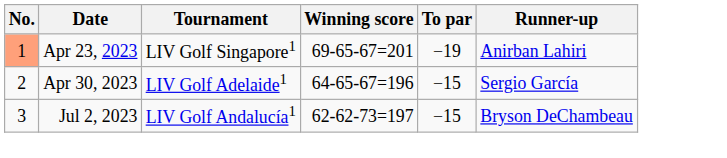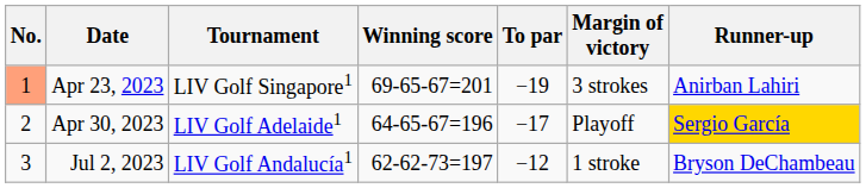 <table class="wikitable" style="font-size:95%;">
 <tr>
 <th>No.</th>
 <th>Date</th>
 <th>Tournament</th>
 <th>Winning score</th>
 <th>To par</th>
+<th>Margin of<br>victory</th>
 <th>Runner-up</th>
 </tr>
 <tr>
 <td align=center style="background: lightsalmon;">1</td>
 <td align=right>Apr 23, <a href='#'>2023</a></td>
 <td>LIV Golf Singapore<sup>1</sup></td>
 <td align=right>69-65-67=201</td>
 <td align=center>−19</td>
+<td>3 strokes</td>
 <td> <a href='#'>Anirban Lahiri</a></td>
 </tr>
 <tr>
 <td align=center>2</td>
 <td align=right>Apr 30, 2023</td>
 <td><a href='#'>LIV Golf Adelaide</a><sup>1</sup></td>
 <td align=right>64-65-67=196</td>
-<td align=center>−15</td>
-<td> <a href='#'>Sergio García</a></td>
+<td align=center>−17</td>
+<td>Playoff</td>
+<td style="background: gold;"> <a href='#'>Sergio García</a></td>
 </tr>
 <tr>
 <td align=center>3</td>
 <td align=right>Jul 2, 2023</td>
 <td><a href='#'>LIV Golf Andalucía</a><sup>1</sup></td>
 <td align=right>62-62-73=197</td>
-<td align=center>−15</td>
+<td align=center>−12</td>
+<td>1 stroke</td>
 <td> <a href='#'>Bryson DeChambeau</a></td>
 </tr>
 </table>
